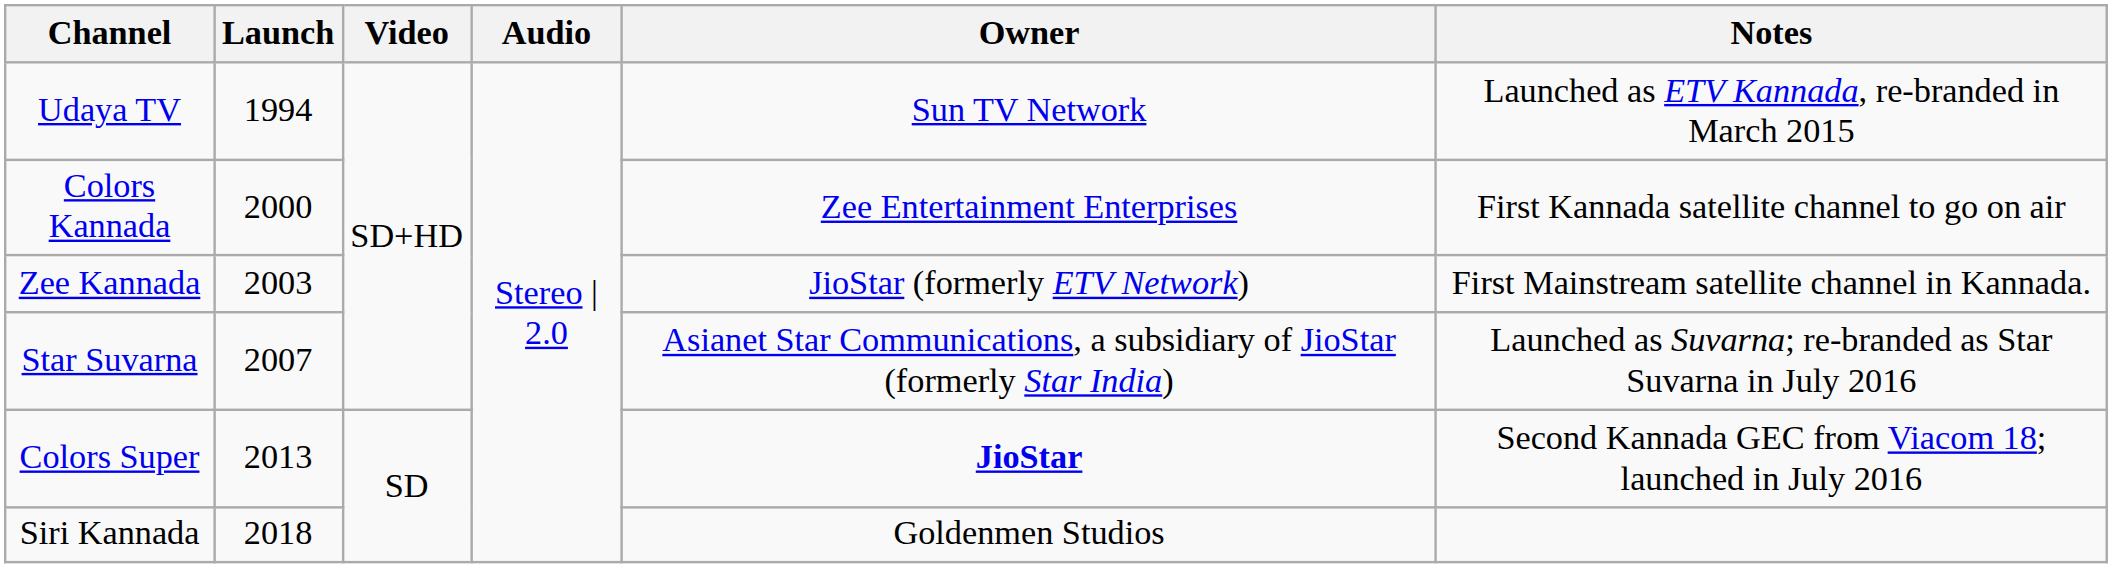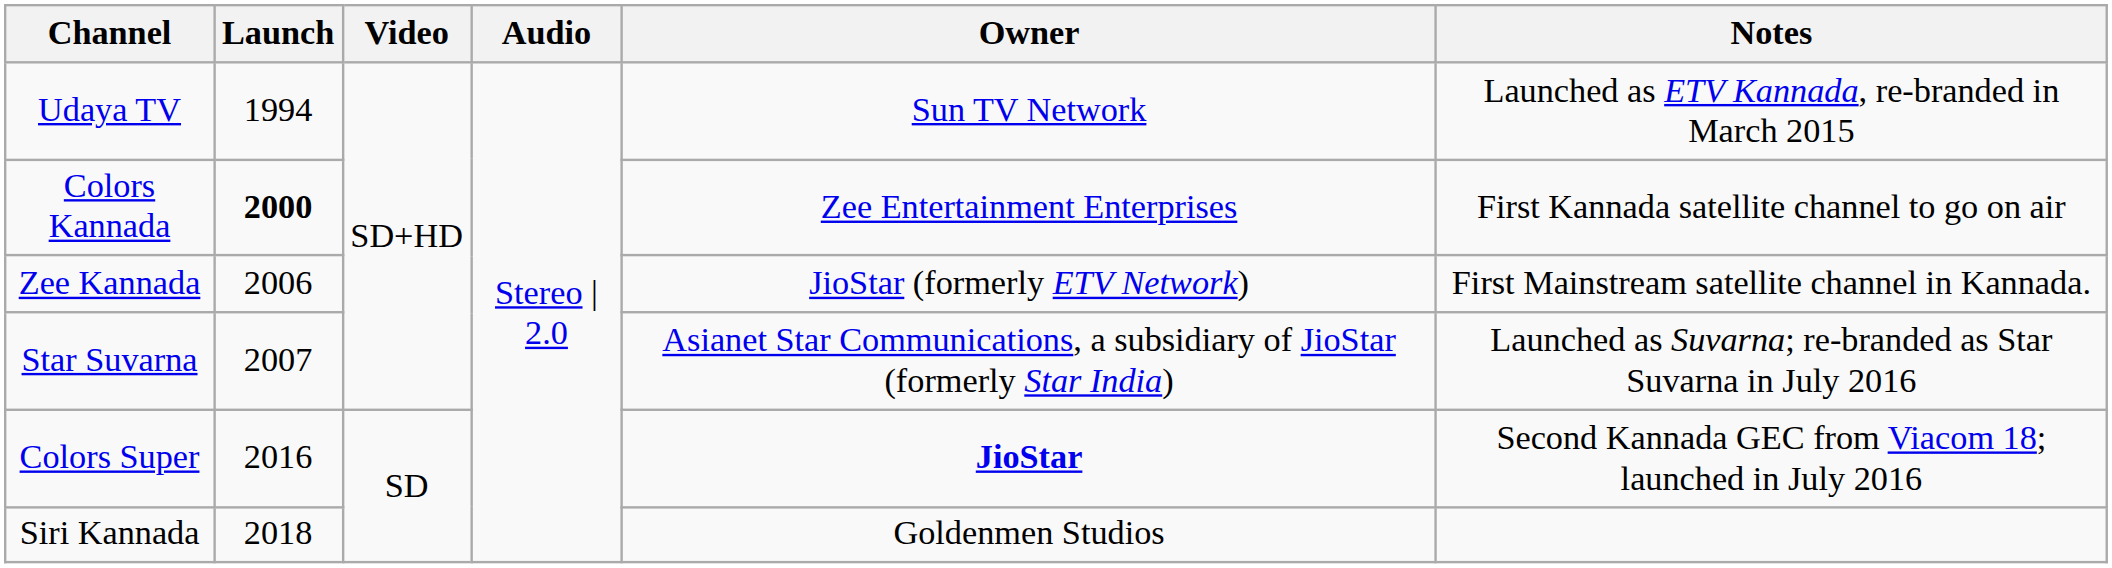 <table class="wikitable sortable" style="border-collapse:collapse; font-size: 90%; text-align:center" width="100%">
 <tr>
 <th>Channel</th>
 <th>Launch</th>
 <th>Video</th>
 <th>Audio</th>
 <th>Owner</th>
 <th>Notes</th>
 </tr>
 <tr>
 <td><a href='#'>Udaya TV</a></td>
 <td>1994</td>
 <td rowspan="4">SD+HD</td>
 <td rowspan="6"><a href='#'>Stereo</a> | <a href='#'>2.0</a></td>
 <td><a href='#'>Sun TV Network</a></td>
 <td>Launched as <em><a href='#'>ETV Kannada</a></em>, re-branded in March 2015</td>
 </tr>
 <tr>
 <td><a href='#'>Colors Kannada</a></td>
-<td>2000</td>
+<td><strong>2000</strong></td>
 <td><a href='#'>Zee Entertainment Enterprises</a></td>
 <td>First Kannada satellite channel to go on air</td>
 </tr>
 <tr>
 <td><a href='#'>Zee Kannada</a></td>
-<td>2003</td>
+<td>2006</td>
 <td><a href='#'>JioStar</a> (formerly <em><a href='#'>ETV Network</a></em>)</td>
 <td>First Mainstream satellite channel in Kannada. </td>
 </tr>
 <tr>
 <td><a href='#'>Star Suvarna</a></td>
 <td>2007</td>
 <td><a href='#'>Asianet Star Communications</a>, a subsidiary of <a href='#'>JioStar</a> (formerly <em><a href='#'>Star India</a></em>)</td>
 <td>Launched as <em>Suvarna</em>; re-branded as Star Suvarna in July 2016</td>
 </tr>
 <tr>
 <td><a href='#'>Colors Super</a></td>
-<td>2013</td>
+<td>2016</td>
 <td rowspan="2">SD</td>
 <td><strong><a href='#'>JioStar</a></strong></td>
 <td>Second Kannada GEC from <a href='#'>Viacom 18</a>; launched in July 2016</td>
 </tr>
 <tr>
 <td>Siri Kannada</td>
 <td>2018</td>
 <td>Goldenmen Studios</td>
 <td></td>
 </tr>
 </table>
